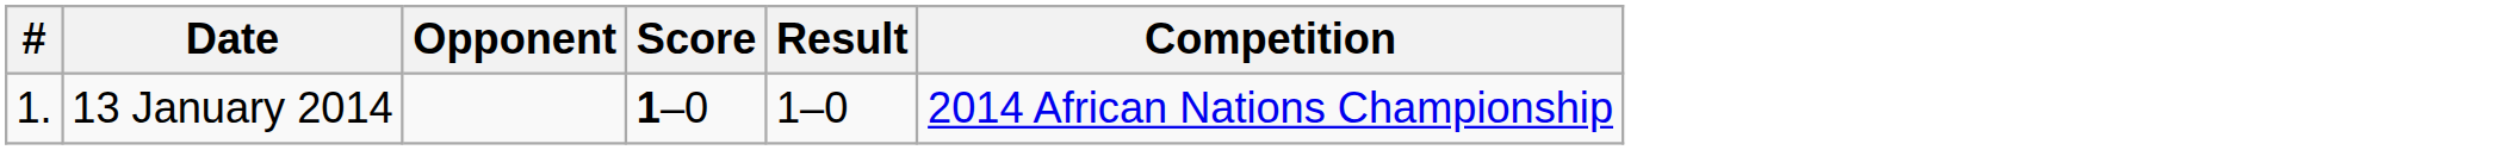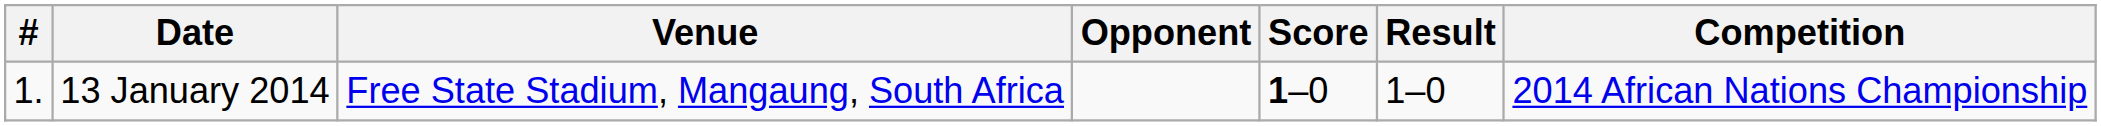 <table class="wikitable" border="1">
 <tr>
 <th>#</th>
 <th>Date</th>
+<th>Venue</th>
 <th>Opponent</th>
 <th>Score</th>
 <th>Result</th>
 <th>Competition</th>
 </tr>
 <tr>
 <td>1.</td>
 <td>13 January 2014</td>
+<td><a href='#'>Free State Stadium</a>, <a href='#'>Mangaung</a>, <a href='#'>South Africa</a></td>
 <td></td>
 <td><strong>1</strong>–0</td>
 <td>1–0</td>
 <td><a href='#'>2014 African Nations Championship</a></td>
 </tr>
 </table>
